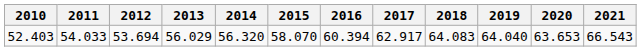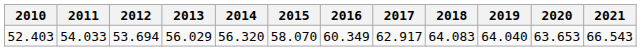 <table class="wikitable">
 <tr>
 <th>2010</th>
 <th>2011</th>
 <th>2012</th>
 <th>2013</th>
 <th>2014</th>
 <th>2015</th>
 <th>2016</th>
 <th>2017</th>
 <th>2018</th>
 <th>2019</th>
 <th>2020</th>
 <th>2021</th>
 </tr>
 <tr>
 <td>52.403</td>
 <td>54.033</td>
 <td>53.694</td>
 <td>56.029</td>
 <td>56.320</td>
 <td>58.070</td>
-<td>60.394</td>
+<td>60.349</td>
 <td>62.917</td>
 <td>64.083</td>
 <td>64.040</td>
 <td>63.653</td>
 <td>66.543</td>
 </tr>
 </table>
